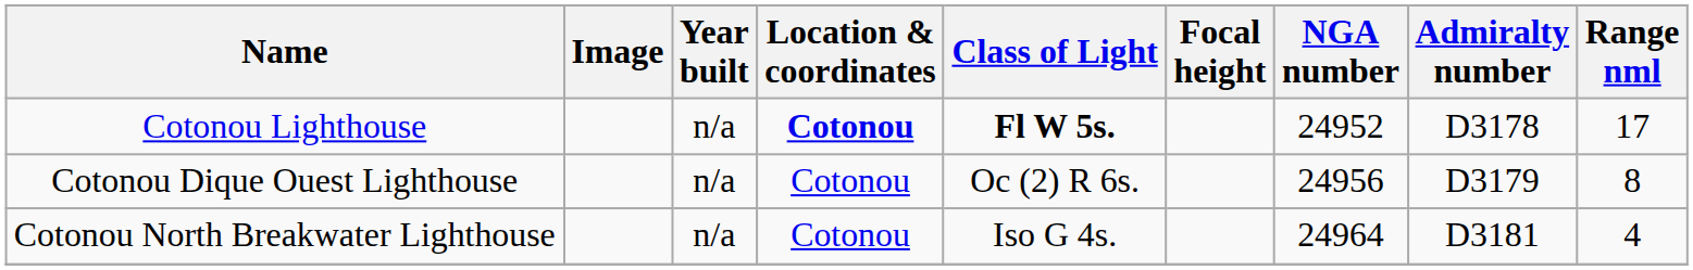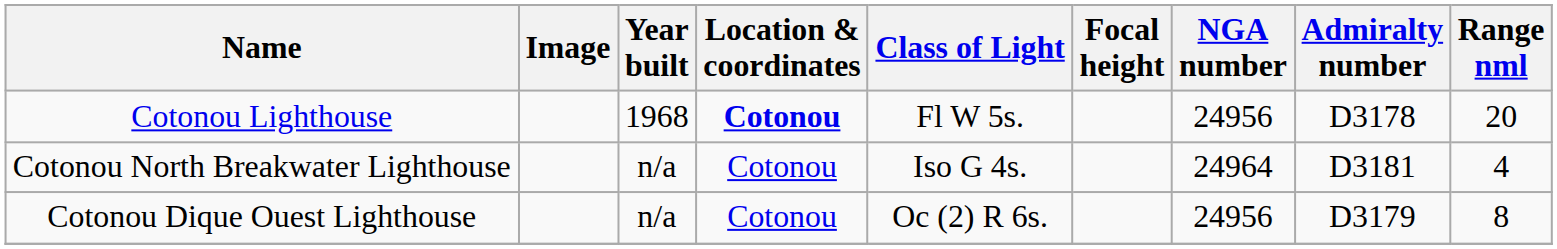 <table class="wikitable sortable" style="margin:auto;text-align:center">
 <tr>
 <th>Name</th>
 <th>Image</th>
 <th>Year<br>built</th>
 <th>Location &<br> coordinates</th>
 <th><a href='#'>Class of Light</a><br></th>
 <th>Focal<br>height<br></th>
 <th><a href='#'>NGA</a><br>number<br></th>
 <th><a href='#'>Admiralty</a><br>number<br></th>
 <th>Range<br><a href='#'>nml</a><br></th>
 </tr>
 <tr>
 <td><a href='#'>Cotonou Lighthouse</a></td>
 <td></td>
+<td>1968</td>
+<td><strong><a href='#'>Cotonou</a><br></strong></td>
+<td>Fl W 5s.</td>
+<td></td>
+<td>24956</td>
+<td>D3178</td>
+<td>20</td>
+</tr>
+<tr>
+<td>Cotonou North Breakwater Lighthouse</td>
+<td></td>
 <td>n/a</td>
-<td><strong><a href='#'>Cotonou</a><br></strong></td>
-<td><strong>Fl W 5s.</strong></td>
+<td><a href='#'>Cotonou</a><br></td>
+<td>Iso G 4s.</td>
 <td></td>
-<td>24952</td>
-<td>D3178</td>
-<td>17</td>
+<td>24964</td>
+<td>D3181</td>
+<td>4</td>
 </tr>
 <tr>
 <td>Cotonou Dique Ouest Lighthouse</td>
 <td></td>
 <td>n/a</td>
 <td><a href='#'>Cotonou</a><br></td>
 <td>Oc (2) R 6s.</td>
 <td></td>
 <td>24956</td>
 <td>D3179</td>
 <td>8</td>
 </tr>
 <tr>
-<td>Cotonou North Breakwater Lighthouse</td>
-<td></td>
-<td>n/a</td>
-<td><a href='#'>Cotonou</a><br></td>
-<td>Iso G 4s.</td>
-<td></td>
-<td>24964</td>
-<td>D3181</td>
-<td>4</td>
-</tr>
-<tr>
 </tr>
 </table>
